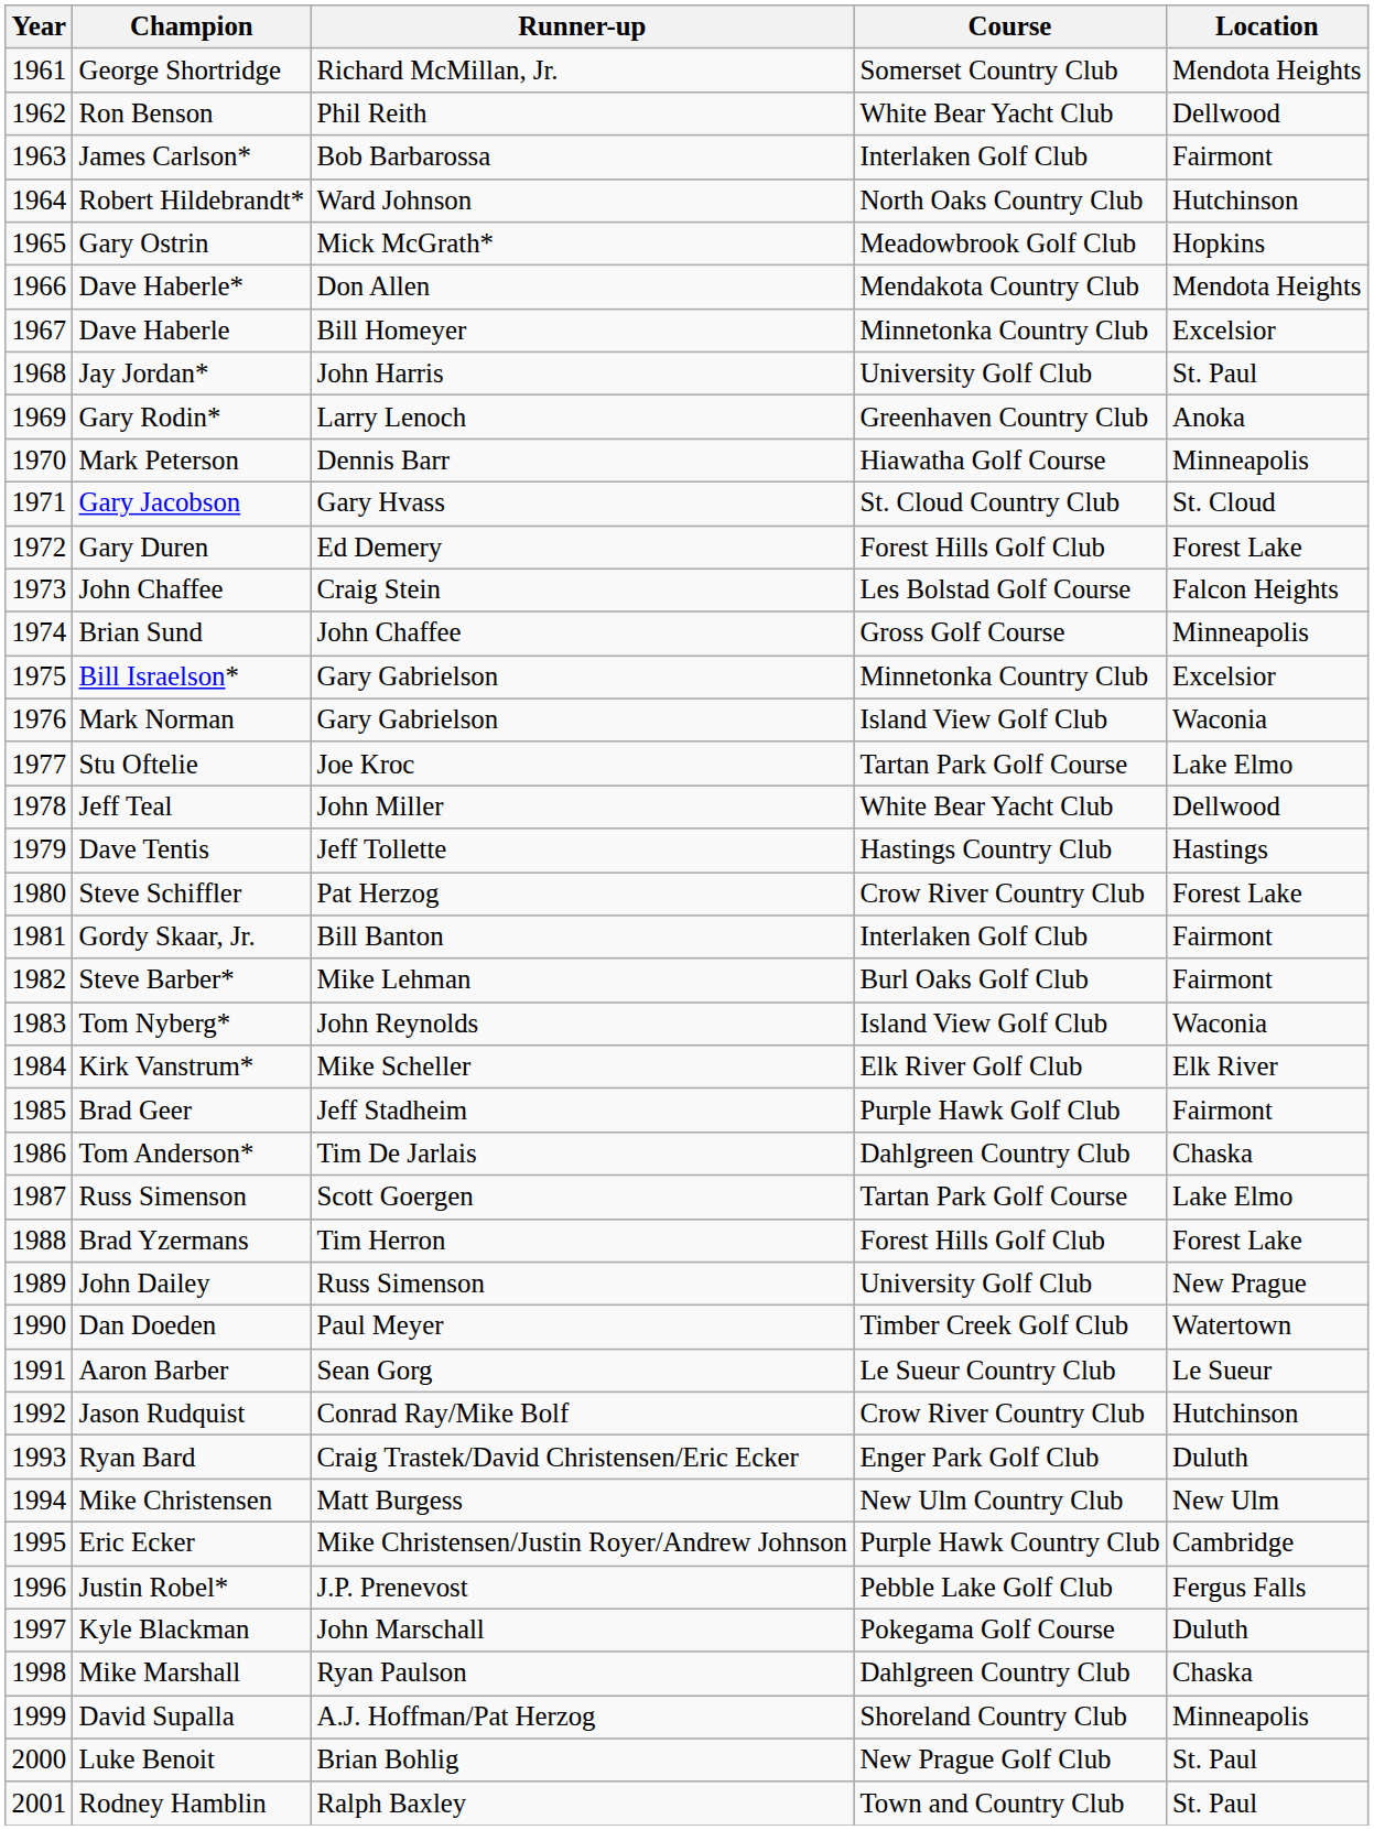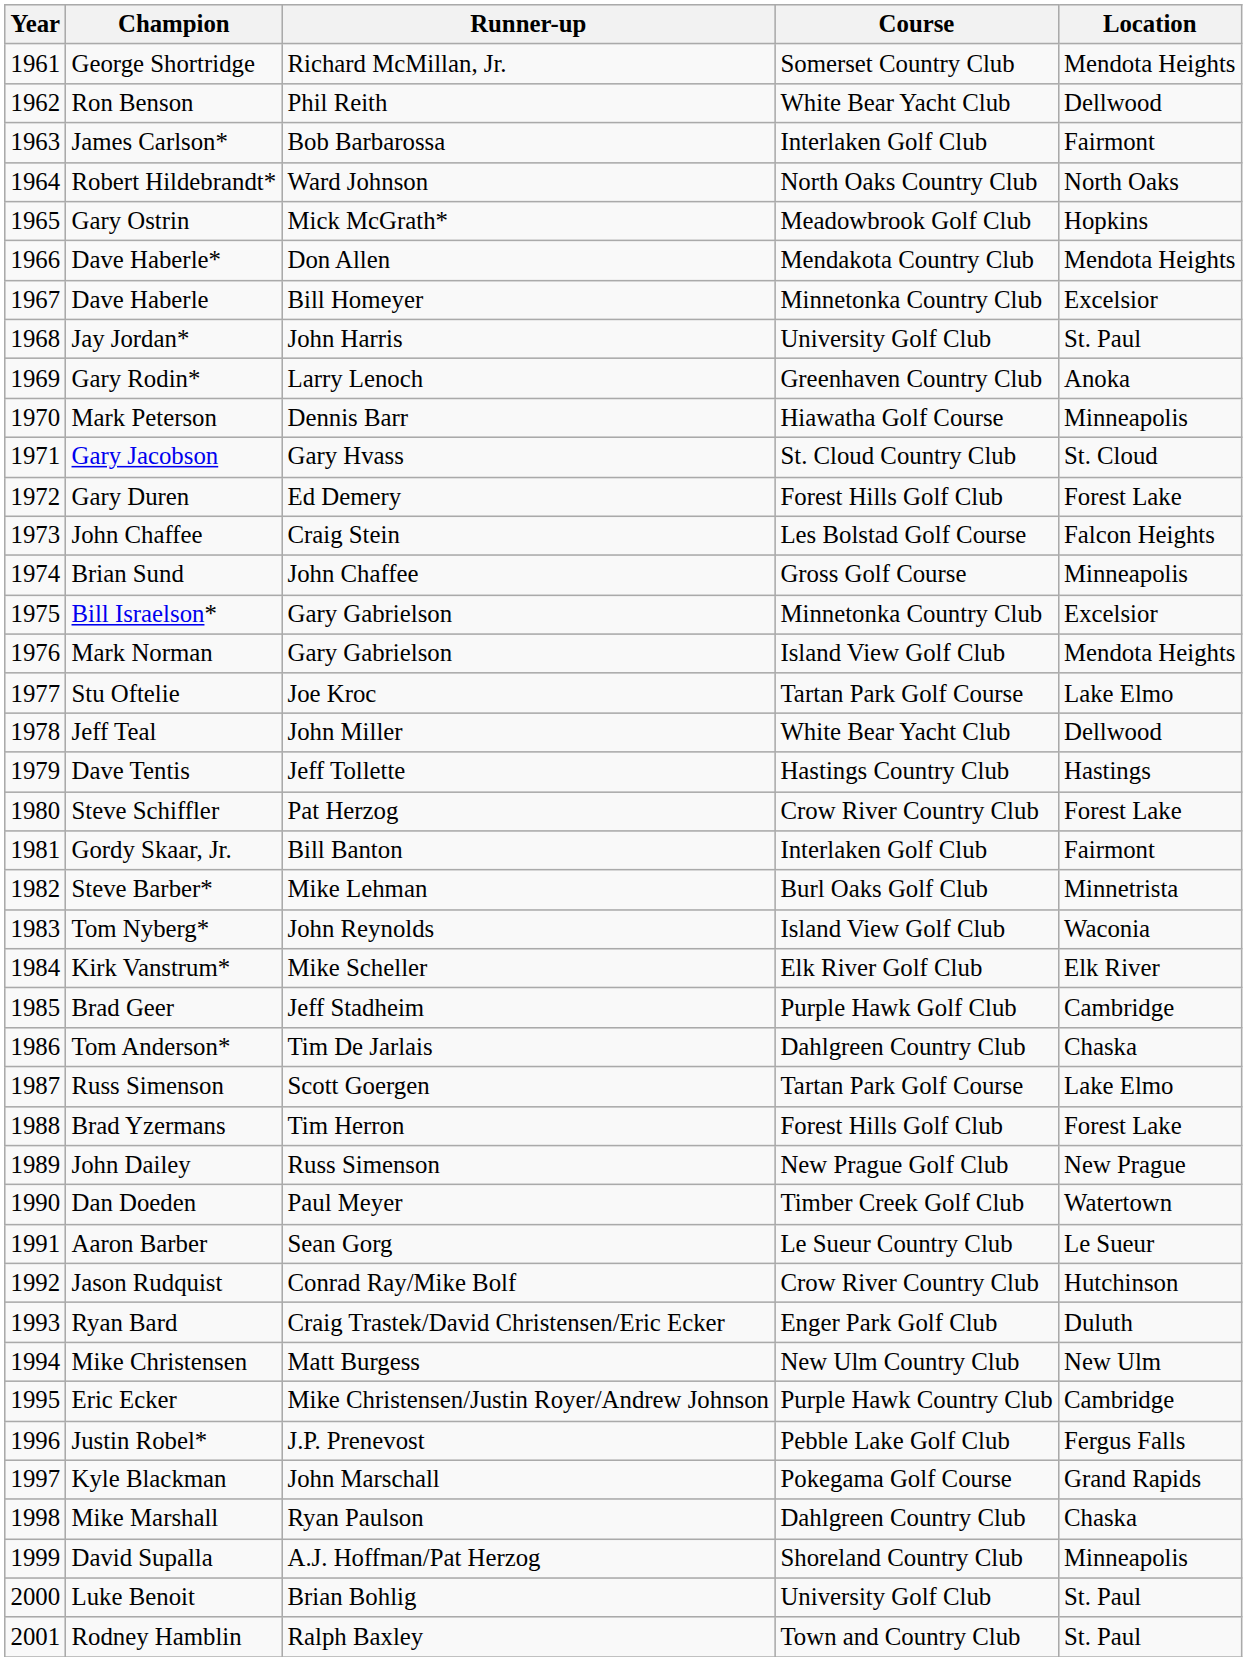 <table class="wikitable">
 <tr>
 <th>Year</th>
 <th>Champion</th>
 <th>Runner-up</th>
 <th>Course</th>
 <th>Location</th>
 </tr>
 <tr>
 <td>1961</td>
 <td>George Shortridge</td>
 <td>Richard McMillan, Jr.</td>
 <td>Somerset Country Club</td>
 <td>Mendota Heights</td>
 </tr>
 <tr>
 <td>1962</td>
 <td>Ron Benson</td>
 <td>Phil Reith</td>
 <td>White Bear Yacht Club</td>
 <td>Dellwood</td>
 </tr>
 <tr>
 <td>1963</td>
 <td>James Carlson*</td>
 <td>Bob Barbarossa</td>
 <td>Interlaken Golf Club</td>
 <td>Fairmont</td>
 </tr>
 <tr>
 <td>1964</td>
 <td>Robert Hildebrandt*</td>
 <td>Ward Johnson</td>
 <td>North Oaks Country Club</td>
-<td>Hutchinson</td>
+<td>North Oaks</td>
 </tr>
 <tr>
 <td>1965</td>
 <td>Gary Ostrin</td>
 <td>Mick McGrath*</td>
 <td>Meadowbrook Golf Club</td>
 <td>Hopkins</td>
 </tr>
 <tr>
 <td>1966</td>
 <td>Dave Haberle*</td>
 <td>Don Allen</td>
 <td>Mendakota Country Club</td>
 <td>Mendota Heights</td>
 </tr>
 <tr>
 <td>1967</td>
 <td>Dave Haberle</td>
 <td>Bill Homeyer</td>
 <td>Minnetonka Country Club</td>
 <td>Excelsior</td>
 </tr>
 <tr>
 <td>1968</td>
 <td>Jay Jordan*</td>
 <td>John Harris</td>
 <td>University Golf Club</td>
 <td>St. Paul</td>
 </tr>
 <tr>
 <td>1969</td>
 <td>Gary Rodin*</td>
 <td>Larry Lenoch</td>
 <td>Greenhaven Country Club</td>
 <td>Anoka</td>
 </tr>
 <tr>
 <td>1970</td>
 <td>Mark Peterson</td>
 <td>Dennis Barr</td>
 <td>Hiawatha Golf Course</td>
 <td>Minneapolis</td>
 </tr>
 <tr>
 <td>1971</td>
 <td><a href='#'>Gary Jacobson</a></td>
 <td>Gary Hvass</td>
 <td>St. Cloud Country Club</td>
 <td>St. Cloud</td>
 </tr>
 <tr>
 <td>1972</td>
 <td>Gary Duren</td>
 <td>Ed Demery</td>
 <td>Forest Hills Golf Club</td>
 <td>Forest Lake</td>
 </tr>
 <tr>
 <td>1973</td>
 <td>John Chaffee</td>
 <td>Craig Stein</td>
 <td>Les Bolstad Golf Course</td>
 <td>Falcon Heights</td>
 </tr>
 <tr>
 <td>1974</td>
 <td>Brian Sund</td>
 <td>John Chaffee</td>
 <td>Gross Golf Course</td>
 <td>Minneapolis</td>
 </tr>
 <tr>
 <td>1975</td>
 <td><a href='#'>Bill Israelson</a>*</td>
 <td>Gary Gabrielson</td>
 <td>Minnetonka Country Club</td>
 <td>Excelsior</td>
 </tr>
 <tr>
 <td>1976</td>
 <td>Mark Norman</td>
 <td>Gary Gabrielson</td>
 <td>Island View Golf Club</td>
-<td>Waconia</td>
+<td>Mendota Heights</td>
 </tr>
 <tr>
 <td>1977</td>
 <td>Stu Oftelie</td>
 <td>Joe Kroc</td>
 <td>Tartan Park Golf Course</td>
 <td>Lake Elmo</td>
 </tr>
 <tr>
 <td>1978</td>
 <td>Jeff Teal</td>
 <td>John Miller</td>
 <td>White Bear Yacht Club</td>
 <td>Dellwood</td>
 </tr>
 <tr>
 <td>1979</td>
 <td>Dave Tentis</td>
 <td>Jeff Tollette</td>
 <td>Hastings Country Club</td>
 <td>Hastings</td>
 </tr>
 <tr>
 <td>1980</td>
 <td>Steve Schiffler</td>
 <td>Pat Herzog</td>
 <td>Crow River Country Club</td>
 <td>Forest Lake</td>
 </tr>
 <tr>
 <td>1981</td>
 <td>Gordy Skaar, Jr.</td>
 <td>Bill Banton</td>
 <td>Interlaken Golf Club</td>
 <td>Fairmont</td>
 </tr>
 <tr>
 <td>1982</td>
 <td>Steve Barber*</td>
 <td>Mike Lehman</td>
 <td>Burl Oaks Golf Club</td>
-<td>Fairmont</td>
+<td>Minnetrista</td>
 </tr>
 <tr>
 <td>1983</td>
 <td>Tom Nyberg*</td>
 <td>John Reynolds</td>
 <td>Island View Golf Club</td>
 <td>Waconia</td>
 </tr>
 <tr>
 <td>1984</td>
 <td>Kirk Vanstrum*</td>
 <td>Mike Scheller</td>
 <td>Elk River Golf Club</td>
 <td>Elk River</td>
 </tr>
 <tr>
 <td>1985</td>
 <td>Brad Geer</td>
 <td>Jeff Stadheim</td>
 <td>Purple Hawk Golf Club</td>
-<td>Fairmont</td>
+<td>Cambridge</td>
 </tr>
 <tr>
 <td>1986</td>
 <td>Tom Anderson*</td>
 <td>Tim De Jarlais</td>
 <td>Dahlgreen Country Club</td>
 <td>Chaska</td>
 </tr>
 <tr>
 <td>1987</td>
 <td>Russ Simenson</td>
 <td>Scott Goergen</td>
 <td>Tartan Park Golf Course</td>
 <td>Lake Elmo</td>
 </tr>
 <tr>
 <td>1988</td>
 <td>Brad Yzermans</td>
 <td>Tim Herron</td>
 <td>Forest Hills Golf Club</td>
 <td>Forest Lake</td>
 </tr>
 <tr>
 <td>1989</td>
 <td>John Dailey</td>
 <td>Russ Simenson</td>
-<td>University Golf Club</td>
+<td>New Prague Golf Club</td>
 <td>New Prague</td>
 </tr>
 <tr>
 <td>1990</td>
 <td>Dan Doeden</td>
 <td>Paul Meyer</td>
 <td>Timber Creek Golf Club</td>
 <td>Watertown</td>
 </tr>
 <tr>
 <td>1991</td>
 <td>Aaron Barber</td>
 <td>Sean Gorg</td>
 <td>Le Sueur Country Club</td>
 <td>Le Sueur</td>
 </tr>
 <tr>
 <td>1992</td>
 <td>Jason Rudquist</td>
 <td>Conrad Ray/Mike Bolf</td>
 <td>Crow River Country Club</td>
 <td>Hutchinson</td>
 </tr>
 <tr>
 <td>1993</td>
 <td>Ryan Bard</td>
 <td>Craig Trastek/David Christensen/Eric Ecker</td>
 <td>Enger Park Golf Club</td>
 <td>Duluth</td>
 </tr>
 <tr>
 <td>1994</td>
 <td>Mike Christensen</td>
 <td>Matt Burgess</td>
 <td>New Ulm Country Club</td>
 <td>New Ulm</td>
 </tr>
 <tr>
 <td>1995</td>
 <td>Eric Ecker</td>
 <td>Mike Christensen/Justin Royer/Andrew Johnson</td>
 <td>Purple Hawk Country Club</td>
 <td>Cambridge</td>
 </tr>
 <tr>
 <td>1996</td>
 <td>Justin Robel*</td>
 <td>J.P. Prenevost</td>
 <td>Pebble Lake Golf Club</td>
 <td>Fergus Falls</td>
 </tr>
 <tr>
 <td>1997</td>
 <td>Kyle Blackman</td>
 <td>John Marschall</td>
 <td>Pokegama Golf Course</td>
-<td>Duluth</td>
+<td>Grand Rapids</td>
 </tr>
 <tr>
 <td>1998</td>
 <td>Mike Marshall</td>
 <td>Ryan Paulson</td>
 <td>Dahlgreen Country Club</td>
 <td>Chaska</td>
 </tr>
 <tr>
 <td>1999</td>
 <td>David Supalla</td>
 <td>A.J. Hoffman/Pat Herzog</td>
 <td>Shoreland Country Club</td>
 <td>Minneapolis</td>
 </tr>
 <tr>
 <td>2000</td>
 <td>Luke Benoit</td>
 <td>Brian Bohlig</td>
-<td>New Prague Golf Club</td>
+<td>University Golf Club</td>
 <td>St. Paul</td>
 </tr>
 <tr>
 <td>2001</td>
 <td>Rodney Hamblin</td>
 <td>Ralph Baxley</td>
 <td>Town and Country Club</td>
 <td>St. Paul</td>
 </tr>
 </table>
